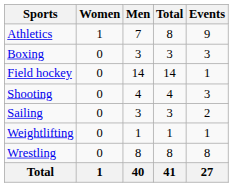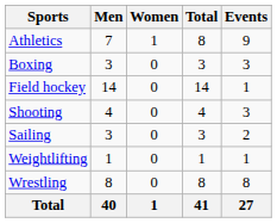 <table class="wikitable sortable" style="text-align:center;">
 <tr>
 <th>Sports</th>
+<th>Men</th>
 <th>Women</th>
-<th>Men</th>
 <th>Total</th>
 <th>Events</th>
 </tr>
 <tr>
 <td align=left><a href='#'>Athletics</a></td>
+<td>7</td>
 <td>1</td>
-<td>7</td>
 <td>8</td>
 <td>9</td>
 </tr>
 <tr>
 <td align=left><a href='#'>Boxing</a></td>
+<td>3</td>
 <td>0</td>
-<td>3</td>
 <td>3</td>
 <td>3</td>
 </tr>
 <tr>
 <td align=left><a href='#'>Field hockey</a></td>
+<td>14</td>
 <td>0</td>
-<td>14</td>
 <td>14</td>
 <td>1</td>
 </tr>
 <tr>
 <td align=left><a href='#'>Shooting</a></td>
+<td>4</td>
 <td>0</td>
-<td>4</td>
 <td>4</td>
 <td>3</td>
 </tr>
 <tr>
 <td align=left><a href='#'>Sailing</a></td>
+<td>3</td>
 <td>0</td>
-<td>3</td>
 <td>3</td>
 <td>2</td>
 </tr>
 <tr>
 <td align=left><a href='#'>Weightlifting</a></td>
+<td>1</td>
 <td>0</td>
-<td>1</td>
 <td>1</td>
 <td>1</td>
 </tr>
 <tr>
 <td align=left><a href='#'>Wrestling</a></td>
+<td>8</td>
 <td>0</td>
-<td>8</td>
 <td>8</td>
 <td>8</td>
 </tr>
 <tr class="sortbottom">
 <th>Total</th>
+<th>40</th>
 <th>1</th>
-<th>40</th>
 <th>41</th>
 <th>27</th>
 </tr>
 </table>
